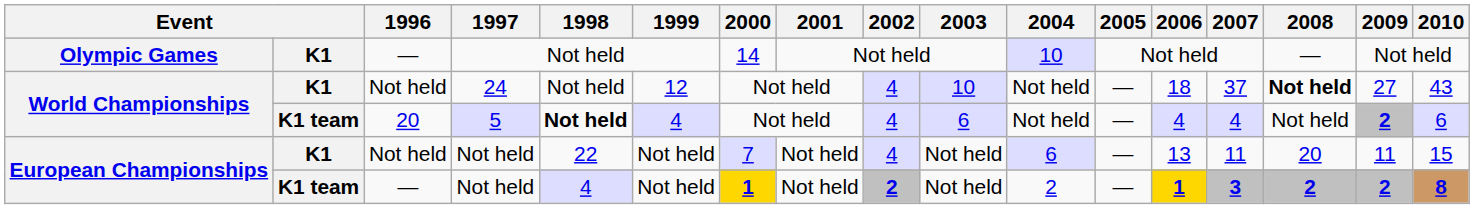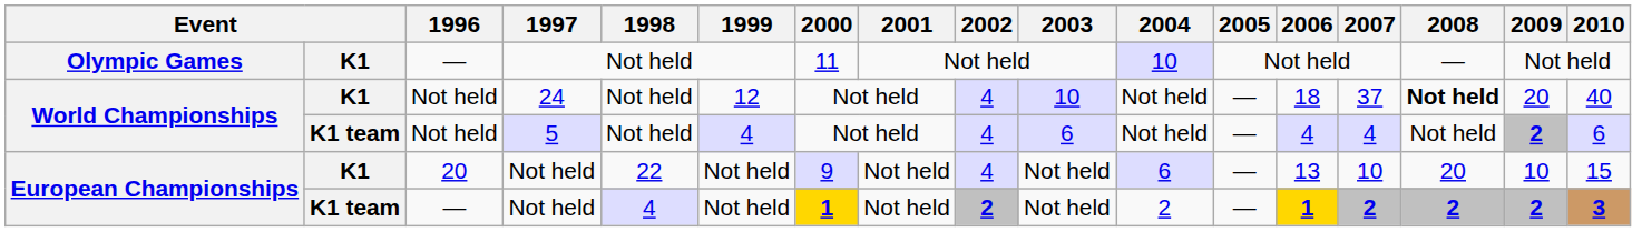 <table class="wikitable plainrowheaders" style=font-size:90%>
 <tr>
 <th scope="col" colspan=2>Event</th>
 <th scope="col">1996</th>
 <th scope="col">1997</th>
 <th scope="col">1998</th>
 <th scope="col">1999</th>
 <th scope="col">2000</th>
 <th scope="col">2001</th>
 <th scope="col">2002</th>
 <th scope="col">2003</th>
 <th scope="col">2004</th>
 <th scope="col">2005</th>
 <th scope="col">2006</th>
 <th scope="col">2007</th>
 <th scope="col">2008</th>
 <th scope="col">2009</th>
 <th scope="col">2010</th>
 </tr>
 <tr style="text-align:center;">
 <th scope="row"><a href='#'>Olympic Games</a></th>
 <th scope="row">K1</th>
 <td>—</td>
 <td colspan=3>Not held</td>
-<td><a href='#'>14</a></td>
+<td><a href='#'>11</a></td>
 <td colspan=3>Not held</td>
 <td style="background:#ddf;"><a href='#'>10</a></td>
 <td colspan=3>Not held</td>
 <td>—</td>
 <td colspan=2>Not held</td>
 </tr>
 <tr style="text-align:center;">
 <th scope="row" rowspan=2><a href='#'>World Championships</a></th>
 <th scope="row">K1</th>
 <td>Not held</td>
 <td><a href='#'>24</a></td>
 <td>Not held</td>
 <td><a href='#'>12</a></td>
 <td colspan=2>Not held</td>
 <td style="background:#ddf;"><a href='#'>4</a></td>
 <td style="background:#ddf;"><a href='#'>10</a></td>
 <td>Not held</td>
 <td>—</td>
 <td><a href='#'>18</a></td>
 <td><a href='#'>37</a></td>
 <td><strong>Not held</strong></td>
-<td><a href='#'>27</a></td>
-<td><a href='#'>43</a></td>
+<td><a href='#'>20</a></td>
+<td><a href='#'>40</a></td>
 </tr>
 <tr style="text-align:center;">
 <th scope="row">K1 team</th>
-<td><a href='#'>20</a></td>
+<td>Not held</td>
 <td style="background:#ddf;"><a href='#'>5</a></td>
-<td><strong>Not held</strong></td>
+<td>Not held</td>
 <td style="background:#ddf;"><a href='#'>4</a></td>
 <td colspan=2>Not held</td>
 <td style="background:#ddf;"><a href='#'>4</a></td>
 <td style="background:#ddf;"><a href='#'>6</a></td>
 <td>Not held</td>
 <td>—</td>
 <td style="background:#ddf;"><a href='#'>4</a></td>
 <td style="background:#ddf;"><a href='#'>4</a></td>
 <td>Not held</td>
 <td style="background:silver;"><a href='#'><strong>2</strong></a></td>
 <td style="background:#ddf;"><a href='#'>6</a></td>
 </tr>
 <tr style="text-align:center;">
 <th scope="row" rowspan=2><a href='#'>European Championships</a></th>
 <th scope="row">K1</th>
-<td>Not held</td>
+<td><a href='#'>20</a></td>
 <td>Not held</td>
 <td><a href='#'>22</a></td>
 <td>Not held</td>
-<td style="background:#ddf;"><a href='#'>7</a></td>
+<td style="background:#ddf;"><a href='#'>9</a></td>
 <td>Not held</td>
 <td style="background:#ddf;"><a href='#'>4</a></td>
 <td>Not held</td>
 <td style="background:#ddf;"><a href='#'>6</a></td>
 <td>—</td>
 <td><a href='#'>13</a></td>
-<td><a href='#'>11</a></td>
+<td><a href='#'>10</a></td>
 <td><a href='#'>20</a></td>
-<td><a href='#'>11</a></td>
+<td><a href='#'>10</a></td>
 <td><a href='#'>15</a></td>
 </tr>
 <tr style="text-align:center;">
 <th scope="row">K1 team</th>
 <td>—</td>
 <td>Not held</td>
 <td style="background:#ddf;"><a href='#'>4</a></td>
 <td>Not held</td>
 <td style="background:gold;"><a href='#'><strong>1</strong></a></td>
 <td>Not held</td>
 <td style="background:silver;"><a href='#'><strong>2</strong></a></td>
 <td>Not held</td>
 <td><a href='#'>2</a></td>
 <td>—</td>
 <td style="background:gold;"><a href='#'><strong>1</strong></a></td>
-<td style="background:silver;"><a href='#'><strong>3</strong></a></td>
 <td style="background:silver;"><a href='#'><strong>2</strong></a></td>
 <td style="background:silver;"><a href='#'><strong>2</strong></a></td>
-<td style="background:#cc9966;"><a href='#'><strong>8</strong></a></td>
+<td style="background:silver;"><a href='#'><strong>2</strong></a></td>
+<td style="background:#cc9966;"><a href='#'><strong>3</strong></a></td>
 </tr>
 </table>
